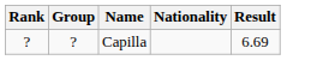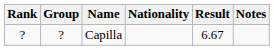 <table class="wikitable sortable" style="text-align:center">
 <tr>
 <th>Rank</th>
 <th>Group</th>
 <th>Name</th>
 <th>Nationality</th>
 <th>Result</th>
+<th>Notes</th>
 </tr>
 <tr>
 <td>?</td>
 <td>?</td>
 <td align=left>Capilla</td>
 <td align=left></td>
-<td>6.69</td>
+<td>6.67</td>
+<td></td>
 </tr>
 </table>
